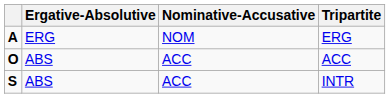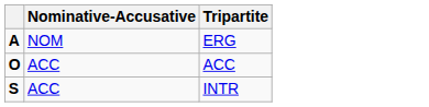 <table class="wikitable">
 <tr>
 <th></th>
-<th>Ergative-Absolutive</th>
 <th>Nominative-Accusative</th>
 <th>Tripartite</th>
 </tr>
 <tr>
 <td><strong>A</strong></td>
-<td><a href='#'>ERG</a></td>
 <td><a href='#'>NOM</a></td>
 <td><a href='#'>ERG</a></td>
 </tr>
 <tr>
 <td><strong>O</strong></td>
-<td><a href='#'>ABS</a></td>
 <td><a href='#'>ACC</a></td>
 <td><a href='#'>ACC</a></td>
 </tr>
 <tr>
 <td><strong>S</strong></td>
-<td><a href='#'>ABS</a></td>
 <td><a href='#'>ACC</a></td>
 <td><a href='#'>INTR</a></td>
 </tr>
 </table>
